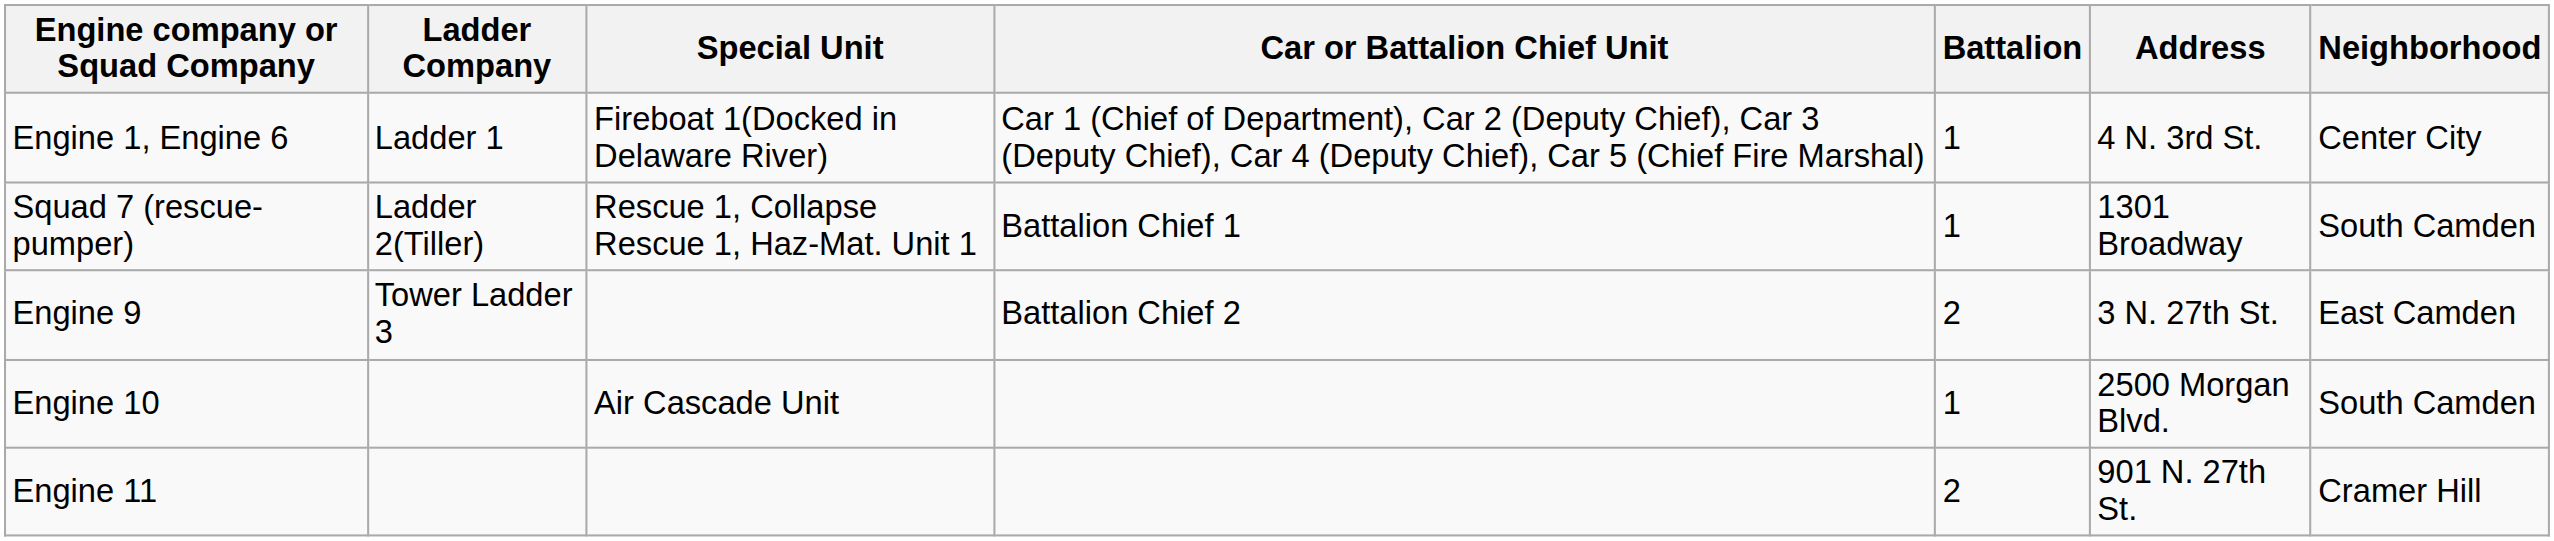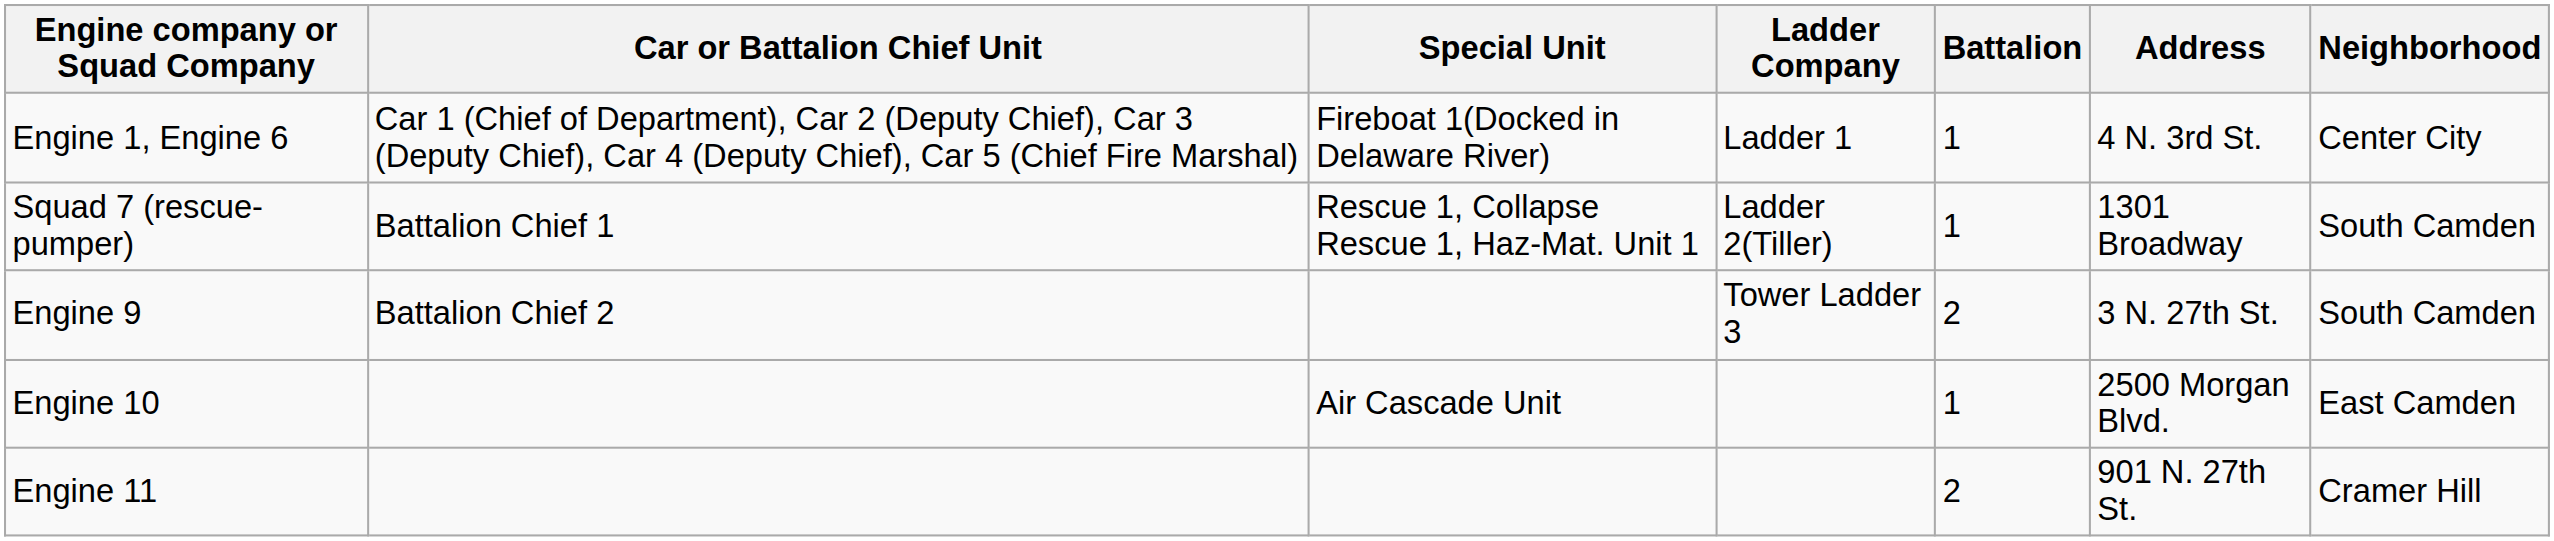 <table class="wikitable">
 <tr>
 <th>Engine company or Squad Company</th>
+<th>Car or Battalion Chief Unit</th>
+<th>Special Unit</th>
 <th>Ladder Company</th>
-<th>Special Unit</th>
-<th>Car or Battalion Chief Unit</th>
 <th>Battalion</th>
 <th>Address</th>
 <th>Neighborhood</th>
 </tr>
 <tr>
 <td>Engine 1, Engine 6</td>
+<td>Car 1 (Chief of Department), Car 2 (Deputy Chief), Car 3 (Deputy Chief), Car 4 (Deputy Chief), Car 5 (Chief Fire Marshal)</td>
+<td>Fireboat 1(Docked in Delaware River)</td>
 <td>Ladder 1</td>
-<td>Fireboat 1(Docked in Delaware River)</td>
-<td>Car 1 (Chief of Department), Car 2 (Deputy Chief), Car 3 (Deputy Chief), Car 4 (Deputy Chief), Car 5 (Chief Fire Marshal)</td>
 <td>1</td>
 <td>4 N. 3rd St.</td>
 <td>Center City</td>
 </tr>
 <tr>
 <td>Squad 7 (rescue-pumper)</td>
+<td>Battalion Chief 1</td>
+<td>Rescue 1, Collapse Rescue 1, Haz-Mat. Unit 1</td>
 <td>Ladder 2(Tiller)</td>
-<td>Rescue 1, Collapse Rescue 1, Haz-Mat. Unit 1</td>
-<td>Battalion Chief 1</td>
 <td>1</td>
 <td>1301 Broadway</td>
 <td>South Camden</td>
 </tr>
 <tr>
 <td>Engine 9</td>
+<td>Battalion Chief 2</td>
+<td></td>
 <td>Tower Ladder 3</td>
-<td></td>
-<td>Battalion Chief 2</td>
 <td>2</td>
 <td>3 N. 27th St.</td>
-<td>East Camden</td>
+<td>South Camden</td>
 </tr>
 <tr>
 <td>Engine 10</td>
 <td></td>
 <td>Air Cascade Unit</td>
 <td></td>
 <td>1</td>
 <td>2500 Morgan Blvd.</td>
-<td>South Camden</td>
+<td>East Camden</td>
 </tr>
 <tr>
 <td>Engine 11</td>
 <td></td>
 <td></td>
 <td></td>
 <td>2</td>
 <td>901 N. 27th St.</td>
 <td>Cramer Hill</td>
 </tr>
 </table>
